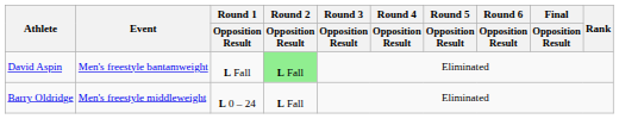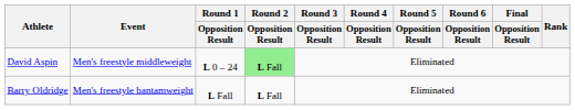 <table class="wikitable" style="font-size:90%;text-align:center;">
 <tr>
 <th rowspan=2>Athlete</th>
 <th rowspan=2>Event</th>
 <th>Round 1</th>
 <th>Round 2</th>
 <th>Round 3</th>
 <th>Round 4</th>
 <th>Round 5</th>
 <th>Round 6</th>
 <th>Final</th>
 <th rowspan=2>Rank</th>
 </tr>
 <tr style="font-size:95%">
 <th>Opposition<br>Result</th>
 <th>Opposition<br>Result</th>
 <th>Opposition<br>Result</th>
 <th>Opposition<br>Result</th>
 <th>Opposition<br>Result</th>
 <th>Opposition<br>Result</th>
 <th>Opposition<br>Result</th>
 </tr>
 <tr>
 <td align=left><a href='#'>David Aspin</a></td>
-<td align=left><a href='#'>Men's freestyle bantamweight</a></td>
-<td><br><strong>L</strong> Fall</td>
+<td align=left><a href='#'>Men's freestyle middleweight</a></td>
+<td><br><strong>L</strong> 0 – 24</td>
 <td style="background: lightgreen;"><br><strong>L</strong> Fall</td>
 <td colspan=6>Eliminated</td>
 </tr>
 <tr>
 <td align=left><a href='#'>Barry Oldridge</a></td>
-<td align=left><a href='#'>Men's freestyle middleweight</a></td>
-<td><br><strong>L</strong> 0 – 24</td>
+<td align=left><a href='#'>Men's freestyle bantamweight</a></td>
+<td><br><strong>L</strong> Fall</td>
 <td><br><strong>L</strong> Fall</td>
 <td colspan=6>Eliminated</td>
 </tr>
 </table>
